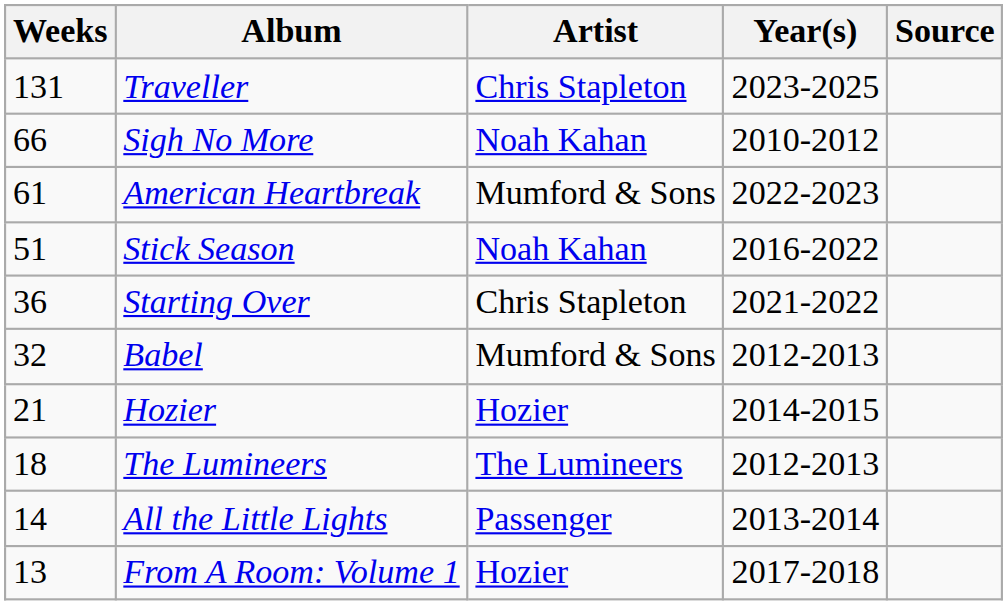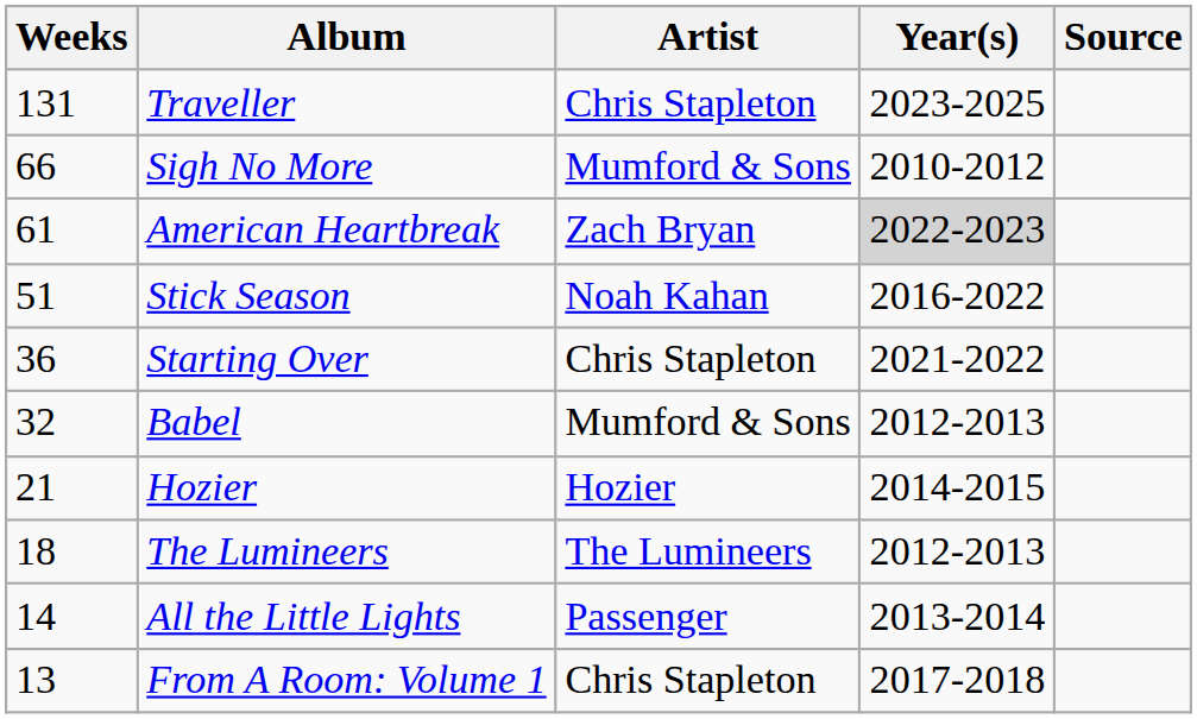 <table class="wikitable">
 <tr>
 <th>Weeks</th>
 <th>Album</th>
 <th>Artist</th>
 <th>Year(s)</th>
 <th>Source</th>
 </tr>
 <tr>
 <td>131</td>
 <td><em><a href='#'>Traveller</a></em></td>
 <td><a href='#'>Chris Stapleton</a></td>
 <td>2023-2025</td>
 <td></td>
 </tr>
 <tr>
 <td>66</td>
 <td><em><a href='#'>Sigh No More</a></em></td>
-<td><a href='#'>Noah Kahan</a></td>
+<td><a href='#'>Mumford & Sons</a></td>
 <td>2010-2012</td>
 <td></td>
 </tr>
 <tr>
 <td>61</td>
 <td><em><a href='#'>American Heartbreak</a></em></td>
-<td>Mumford & Sons</td>
-<td>2022-2023</td>
+<td><a href='#'>Zach Bryan</a></td>
+<td style="background: lightgrey;">2022-2023</td>
 <td></td>
 </tr>
 <tr>
 <td>51</td>
 <td><em><a href='#'>Stick Season</a></em></td>
 <td><a href='#'>Noah Kahan</a></td>
 <td>2016-2022</td>
 <td></td>
 </tr>
 <tr>
 <td>36</td>
 <td><em><a href='#'>Starting Over</a></em></td>
 <td>Chris Stapleton</td>
 <td>2021-2022</td>
 <td></td>
 </tr>
 <tr>
 <td>32</td>
 <td><em><a href='#'>Babel</a></em></td>
 <td>Mumford & Sons</td>
 <td>2012-2013</td>
 <td></td>
 </tr>
 <tr>
 <td>21</td>
 <td><em><a href='#'>Hozier</a></em></td>
 <td><a href='#'>Hozier</a></td>
 <td>2014-2015</td>
 <td></td>
 </tr>
 <tr>
 <td>18</td>
 <td><em><a href='#'>The Lumineers</a></em></td>
 <td><a href='#'>The Lumineers</a></td>
 <td>2012-2013</td>
 <td></td>
 </tr>
 <tr>
 <td>14</td>
 <td><em><a href='#'>All the Little Lights</a></em></td>
 <td><a href='#'>Passenger</a></td>
 <td>2013-2014</td>
 <td></td>
 </tr>
 <tr>
 <td>13</td>
 <td><em><a href='#'>From A Room: Volume 1</a></em></td>
-<td><a href='#'>Hozier</a></td>
+<td>Chris Stapleton</td>
 <td>2017-2018</td>
 <td></td>
 </tr>
 </table>
